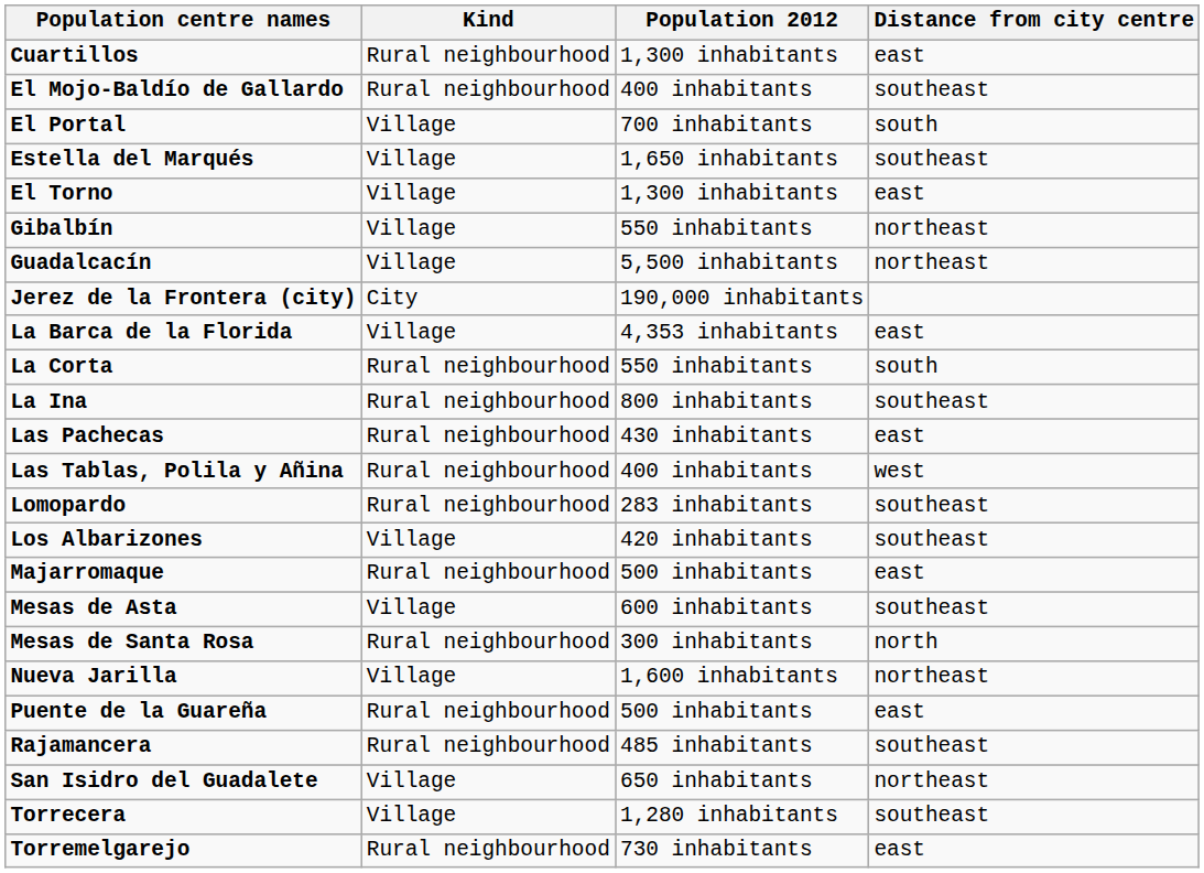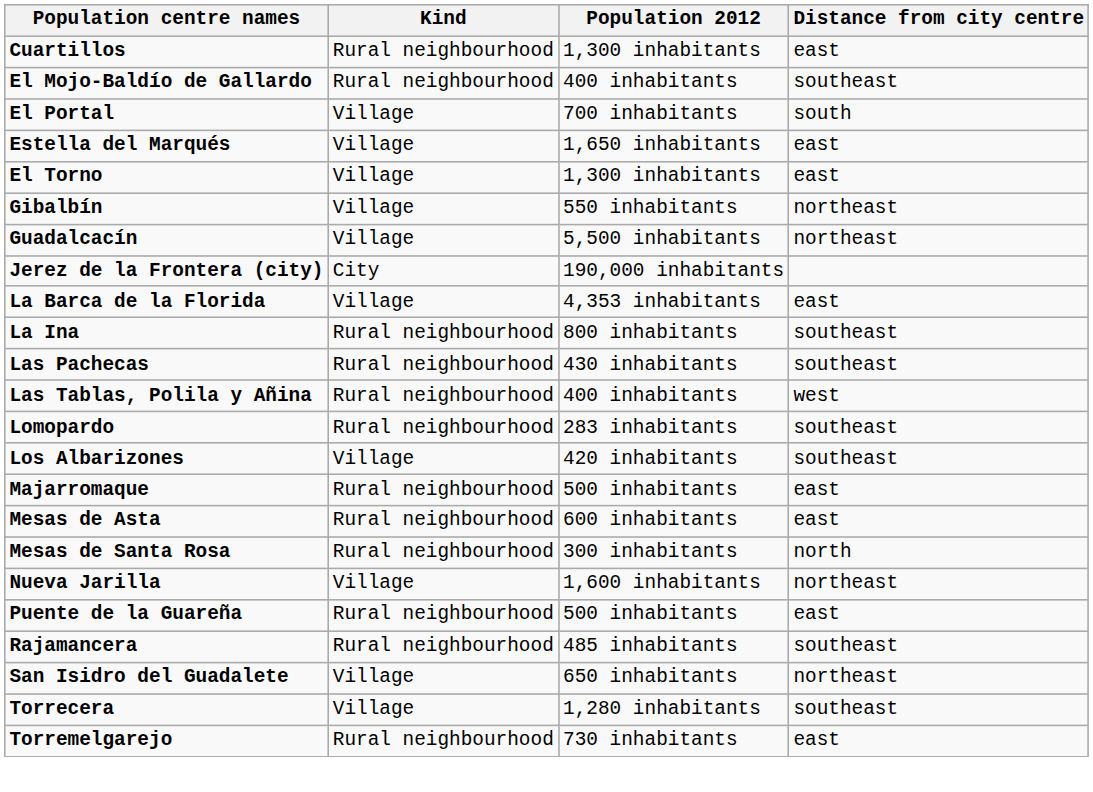 <table class="wikitable" style="font-size: 95%;">
 <tr>
 <th>Population centre names</th>
 <th>Kind</th>
 <th>Population 2012</th>
 <th>Distance from city centre</th>
 </tr>
 <tr>
 <td><strong>Cuartillos</strong></td>
 <td>Rural neighbourhood</td>
 <td>1,300 inhabitants</td>
 <td> east</td>
 </tr>
 <tr>
 <td><strong>El Mojo-Baldío de Gallardo</strong></td>
 <td>Rural neighbourhood</td>
 <td>400 inhabitants</td>
 <td> southeast</td>
 </tr>
 <tr>
 <td><strong>El Portal</strong></td>
 <td>Village</td>
 <td>700 inhabitants</td>
 <td> south</td>
 </tr>
 <tr>
 <td><strong>Estella del Marqués</strong></td>
 <td>Village</td>
 <td>1,650 inhabitants</td>
-<td> southeast</td>
+<td> east</td>
 </tr>
 <tr>
 <td><strong>El Torno</strong></td>
 <td>Village</td>
 <td>1,300 inhabitants</td>
 <td> east</td>
 </tr>
 <tr>
 <td><strong>Gibalbín</strong></td>
 <td>Village</td>
 <td>550 inhabitants</td>
 <td> northeast</td>
 </tr>
 <tr>
 <td><strong>Guadalcacín</strong></td>
 <td>Village</td>
 <td>5,500 inhabitants</td>
 <td> northeast</td>
 </tr>
 <tr>
 <td><strong>Jerez de la Frontera (city)</strong></td>
 <td>City</td>
 <td>190,000 inhabitants</td>
 <td></td>
 </tr>
 <tr>
 <td><strong>La Barca de la Florida</strong></td>
 <td>Village</td>
 <td>4,353 inhabitants</td>
 <td> east</td>
 </tr>
 <tr>
-<td><strong>La Corta</strong></td>
-<td>Rural neighbourhood</td>
-<td>550 inhabitants</td>
-<td> south</td>
-</tr>
-<tr>
 <td><strong>La Ina</strong></td>
 <td>Rural neighbourhood</td>
 <td>800 inhabitants</td>
 <td> southeast</td>
 </tr>
 <tr>
 <td><strong>Las Pachecas</strong></td>
 <td>Rural neighbourhood</td>
 <td>430 inhabitants</td>
-<td> east</td>
+<td> southeast</td>
 </tr>
 <tr>
 <td><strong>Las Tablas, Polila y Añina</strong></td>
 <td>Rural neighbourhood</td>
 <td>400 inhabitants</td>
 <td> west</td>
 </tr>
 <tr>
 <td><strong>Lomopardo</strong></td>
 <td>Rural neighbourhood</td>
 <td>283 inhabitants</td>
 <td> southeast</td>
 </tr>
 <tr>
 <td><strong>Los Albarizones</strong></td>
 <td>Village</td>
 <td>420 inhabitants</td>
 <td> southeast</td>
 </tr>
 <tr>
 <td><strong>Majarromaque</strong></td>
 <td>Rural neighbourhood</td>
 <td>500 inhabitants</td>
 <td> east</td>
 </tr>
 <tr>
 <td><strong>Mesas de Asta</strong></td>
-<td>Village</td>
+<td>Rural neighbourhood</td>
 <td>600 inhabitants</td>
-<td> southeast</td>
+<td> east</td>
 </tr>
 <tr>
 <td><strong>Mesas de Santa Rosa</strong></td>
 <td>Rural neighbourhood</td>
 <td>300 inhabitants</td>
 <td> north</td>
 </tr>
 <tr>
 <td><strong>Nueva Jarilla</strong></td>
 <td>Village</td>
 <td>1,600 inhabitants</td>
 <td> northeast</td>
 </tr>
 <tr>
 <td><strong>Puente de la Guareña</strong></td>
 <td>Rural neighbourhood</td>
 <td>500 inhabitants</td>
 <td> east</td>
 </tr>
 <tr>
 <td><strong>Rajamancera</strong></td>
 <td>Rural neighbourhood</td>
 <td>485 inhabitants</td>
 <td> southeast</td>
 </tr>
 <tr>
 <td><strong>San Isidro del Guadalete</strong></td>
 <td>Village</td>
 <td>650 inhabitants</td>
 <td> northeast</td>
 </tr>
 <tr>
 <td><strong>Torrecera</strong></td>
 <td>Village</td>
 <td>1,280 inhabitants</td>
 <td> southeast</td>
 </tr>
 <tr>
 <td><strong>Torremelgarejo</strong></td>
 <td>Rural neighbourhood</td>
 <td>730 inhabitants</td>
 <td> east</td>
 </tr>
 </table>
